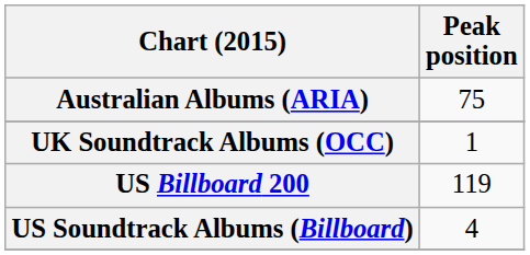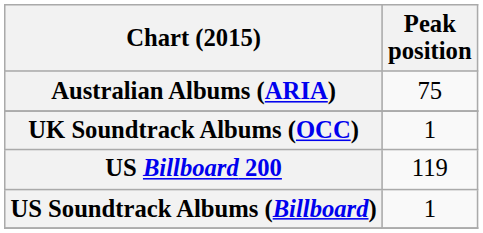 <table class="wikitable sortable plainrowheaders" style="text-align:center">
 <tr>
 <th scope="col">Chart (2015)</th>
 <th scope="col">Peak<br> position</th>
 </tr>
 <tr>
 <th scope="row">Australian Albums (<a href='#'>ARIA</a>)</th>
 <td>75</td>
 </tr>
 <tr>
 </tr>
 <tr>
 </tr>
 <tr>
 </tr>
 <tr>
 </tr>
 <tr>
 </tr>
 <tr>
 </tr>
 <tr>
 </tr>
 <tr>
 </tr>
 <tr>
 </tr>
 <tr>
 <th scope="row">UK Soundtrack Albums (<a href='#'>OCC</a>)</th>
 <td>1</td>
 </tr>
 <tr>
 <th scope="row">US <a href='#'><em>Billboard</em> 200</a></th>
 <td>119</td>
 </tr>
 <tr>
 <th scope="row">US Soundtrack Albums (<em><a href='#'>Billboard</a></em>)</th>
-<td>4</td>
+<td>1</td>
 </tr>
 <tr>
 </tr>
 </table>
